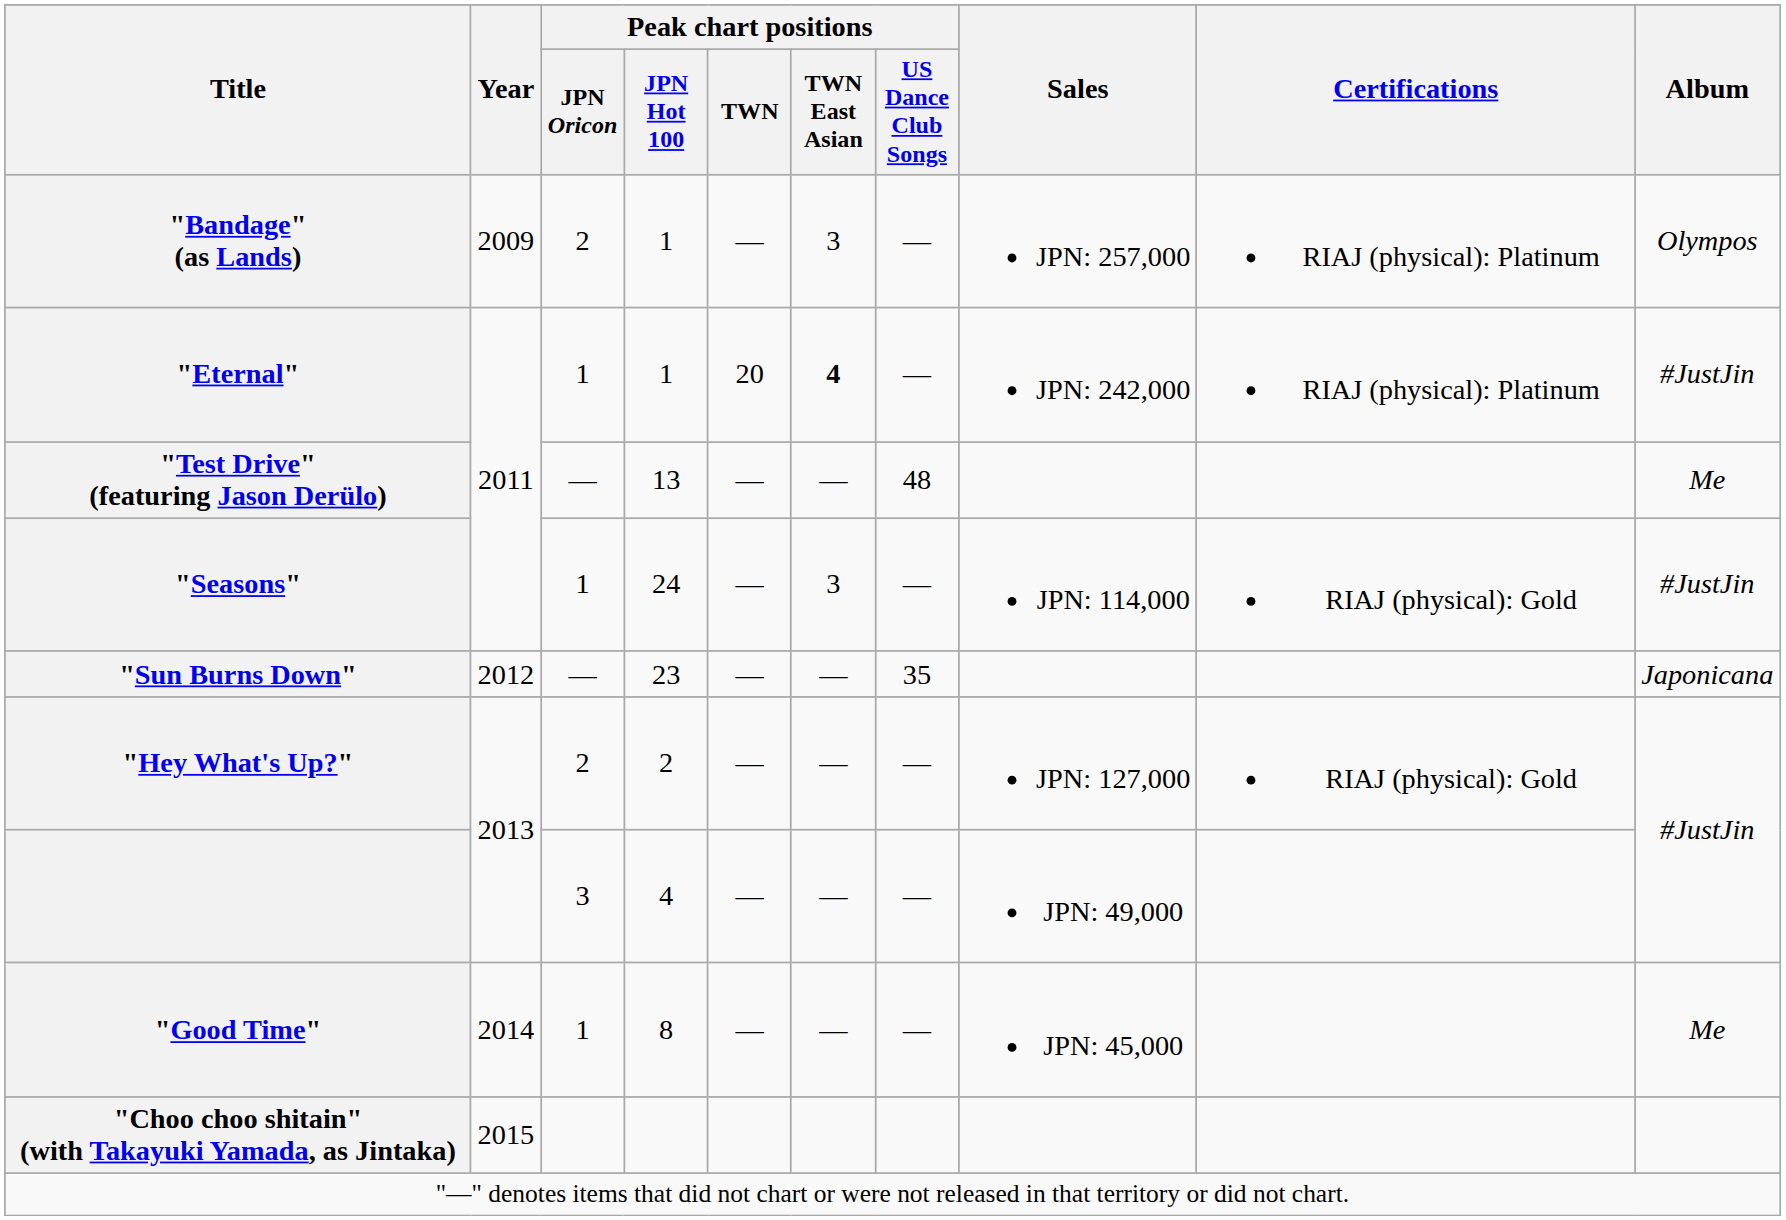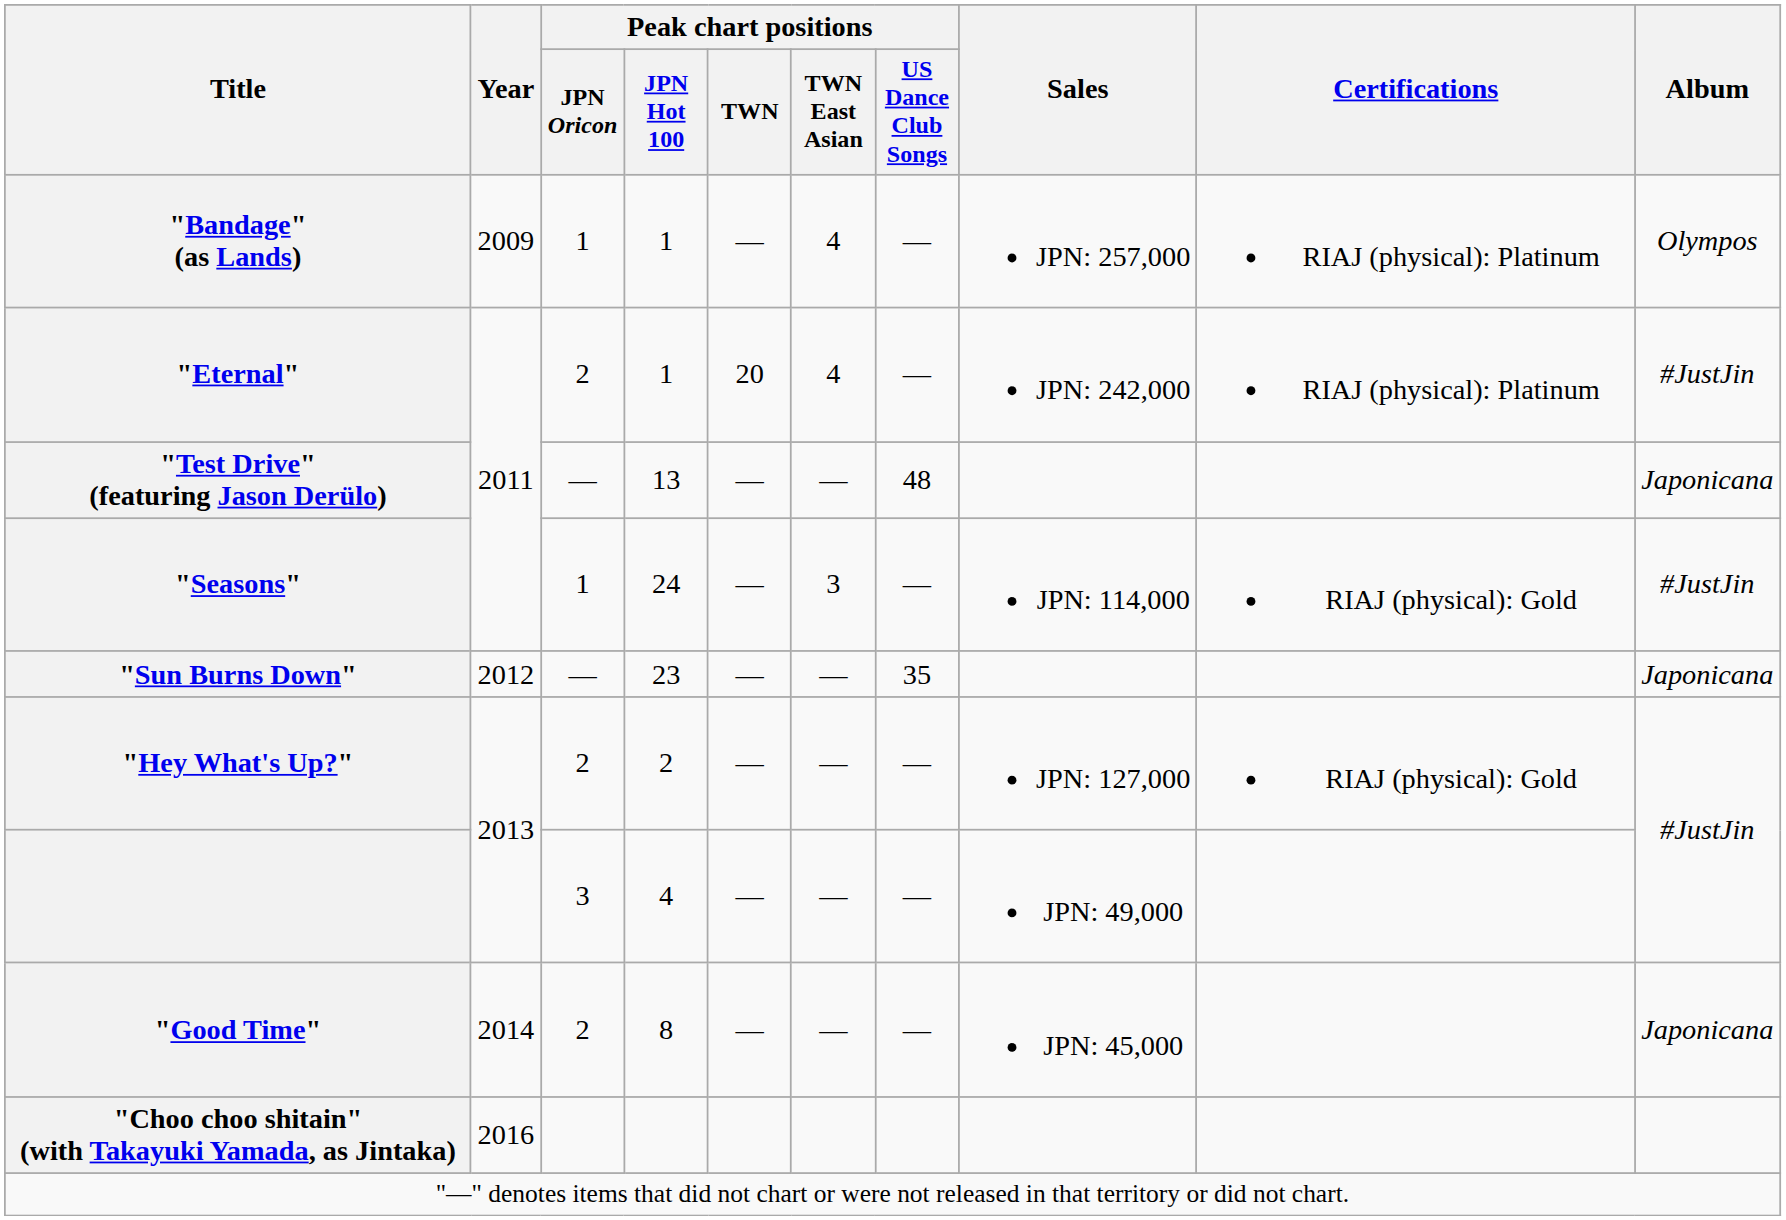 <table class="wikitable plainrowheaders" style="text-align:center;">
 <tr>
 <th scope="col" rowspan="2" style="width:16em;">Title</th>
 <th scope="col" rowspan="2">Year</th>
 <th scope="col" colspan="5">Peak chart positions</th>
 <th scope="col" rowspan="2">Sales</th>
 <th scope="col" rowspan="2" style="width:15em;"><a href='#'>Certifications</a></th>
 <th scope="col" rowspan="2">Album</th>
 </tr>
 <tr>
 <th style="width:3em;font-size:85%">JPN <em>Oricon</em><br></th>
 <th style="width:3em;font-size:85%"><a href='#'>JPN Hot 100</a><br></th>
 <th style="width:3em;font-size:85%">TWN<br></th>
 <th style="width:3em;font-size:85%">TWN East Asian<br></th>
 <th style="width:3em;font-size:85%"><a href='#'>US<br>Dance Club Songs</a><br></th>
 </tr>
 <tr>
 <th scope="row">"<a href='#'>Bandage</a>"<br><span>(as <a href='#'>Lands</a>)</span></th>
 <td>2009</td>
-<td>2</td>
+<td>1</td>
 <td>1</td>
 <td>—</td>
-<td>3</td>
+<td>4</td>
 <td>—</td>
 <td><br><ul><li>JPN: 257,000</li></ul></td>
 <td><br><ul><li>RIAJ <span>(physical)</span>: Platinum</li></ul></td>
 <td><em>Olympos</em></td>
 </tr>
 <tr>
 <th scope="row">"<a href='#'>Eternal</a>"</th>
 <td rowspan=3>2011</td>
-<td>1</td>
+<td>2</td>
 <td>1</td>
 <td>20</td>
-<td><strong>4</strong></td>
+<td>4</td>
 <td>—</td>
 <td><br><ul><li>JPN: 242,000</li></ul></td>
 <td><br><ul><li>RIAJ <span>(physical)</span>: Platinum</li></ul></td>
 <td rowspan=1><em>#JustJin</em></td>
 </tr>
 <tr>
 <th scope="row">"<a href='#'>Test Drive</a>"<br><span>(featuring <a href='#'>Jason Derülo</a>)</span></th>
 <td>—</td>
 <td>13</td>
 <td>—</td>
 <td>—</td>
 <td>48</td>
 <td></td>
 <td></td>
-<td><em>Me</em></td>
+<td><em>Japonicana</em></td>
 </tr>
 <tr>
 <th scope="row">"<a href='#'>Seasons</a>"</th>
 <td>1</td>
 <td>24</td>
 <td>—</td>
 <td>3</td>
 <td>—</td>
 <td><br><ul><li>JPN: 114,000</li></ul></td>
 <td><br><ul><li>RIAJ <span>(physical)</span>: Gold</li></ul></td>
 <td rowspan=1><em>#JustJin</em></td>
 </tr>
 <tr>
 <th scope="row">"<a href='#'>Sun Burns Down</a>"</th>
 <td>2012</td>
 <td>—</td>
 <td>23</td>
 <td>—</td>
 <td>—</td>
 <td>35</td>
 <td></td>
 <td></td>
 <td><em>Japonicana</em></td>
 </tr>
 <tr>
 <th scope="row">"<a href='#'>Hey What's Up?</a>"</th>
 <td rowspan=2>2013</td>
 <td>2</td>
 <td>2</td>
 <td>—</td>
 <td>—</td>
 <td>—</td>
 <td><br><ul><li>JPN: 127,000</li></ul></td>
 <td><br><ul><li>RIAJ <span>(physical)</span>: Gold</li></ul></td>
 <td rowspan=2><em>#JustJin</em></td>
 </tr>
 <tr>
 <th scope="row"></th>
 <td>3</td>
 <td>4</td>
 <td>—</td>
 <td>—</td>
 <td>—</td>
 <td><br><ul><li>JPN: 49,000</li></ul></td>
 <td></td>
 </tr>
 <tr>
 <th scope="row">"<a href='#'>Good Time</a>"</th>
 <td>2014</td>
-<td>1</td>
+<td>2</td>
 <td>8</td>
 <td>—</td>
 <td>—</td>
 <td>—</td>
 <td><br><ul><li>JPN: 45,000</li></ul></td>
 <td></td>
-<td><em>Me</em></td>
+<td><em>Japonicana</em></td>
 </tr>
 <tr>
 <th scope="row">"Choo choo shitain"<br><span>(with <a href='#'>Takayuki Yamada</a>, as Jintaka)</span></th>
-<td>2015</td>
+<td>2016</td>
 <td></td>
 <td></td>
 <td></td>
 <td></td>
 <td></td>
 <td></td>
 <td></td>
 <td></td>
 </tr>
 <tr>
 <td colspan="14" align="center" style="font-size:90%;">"—" denotes items that did not chart or were not released in that territory or did not chart.</td>
 </tr>
 </table>
